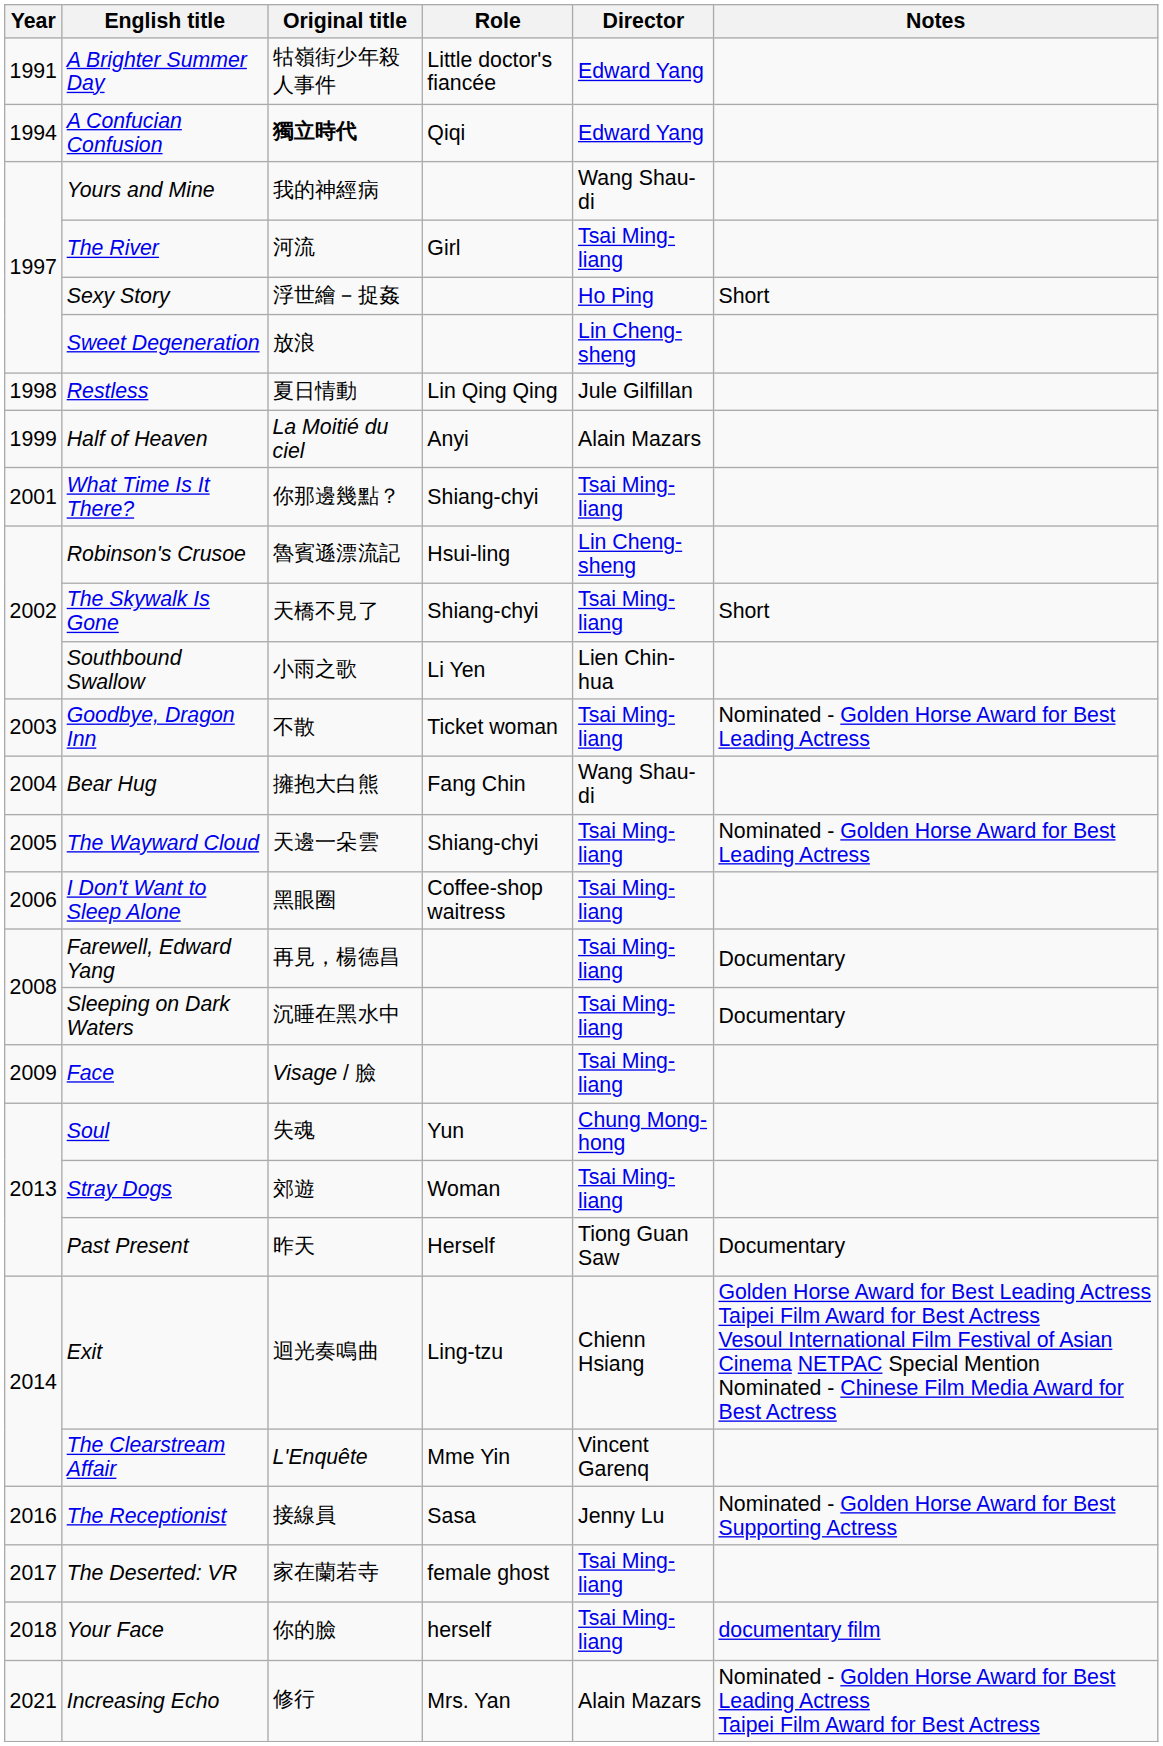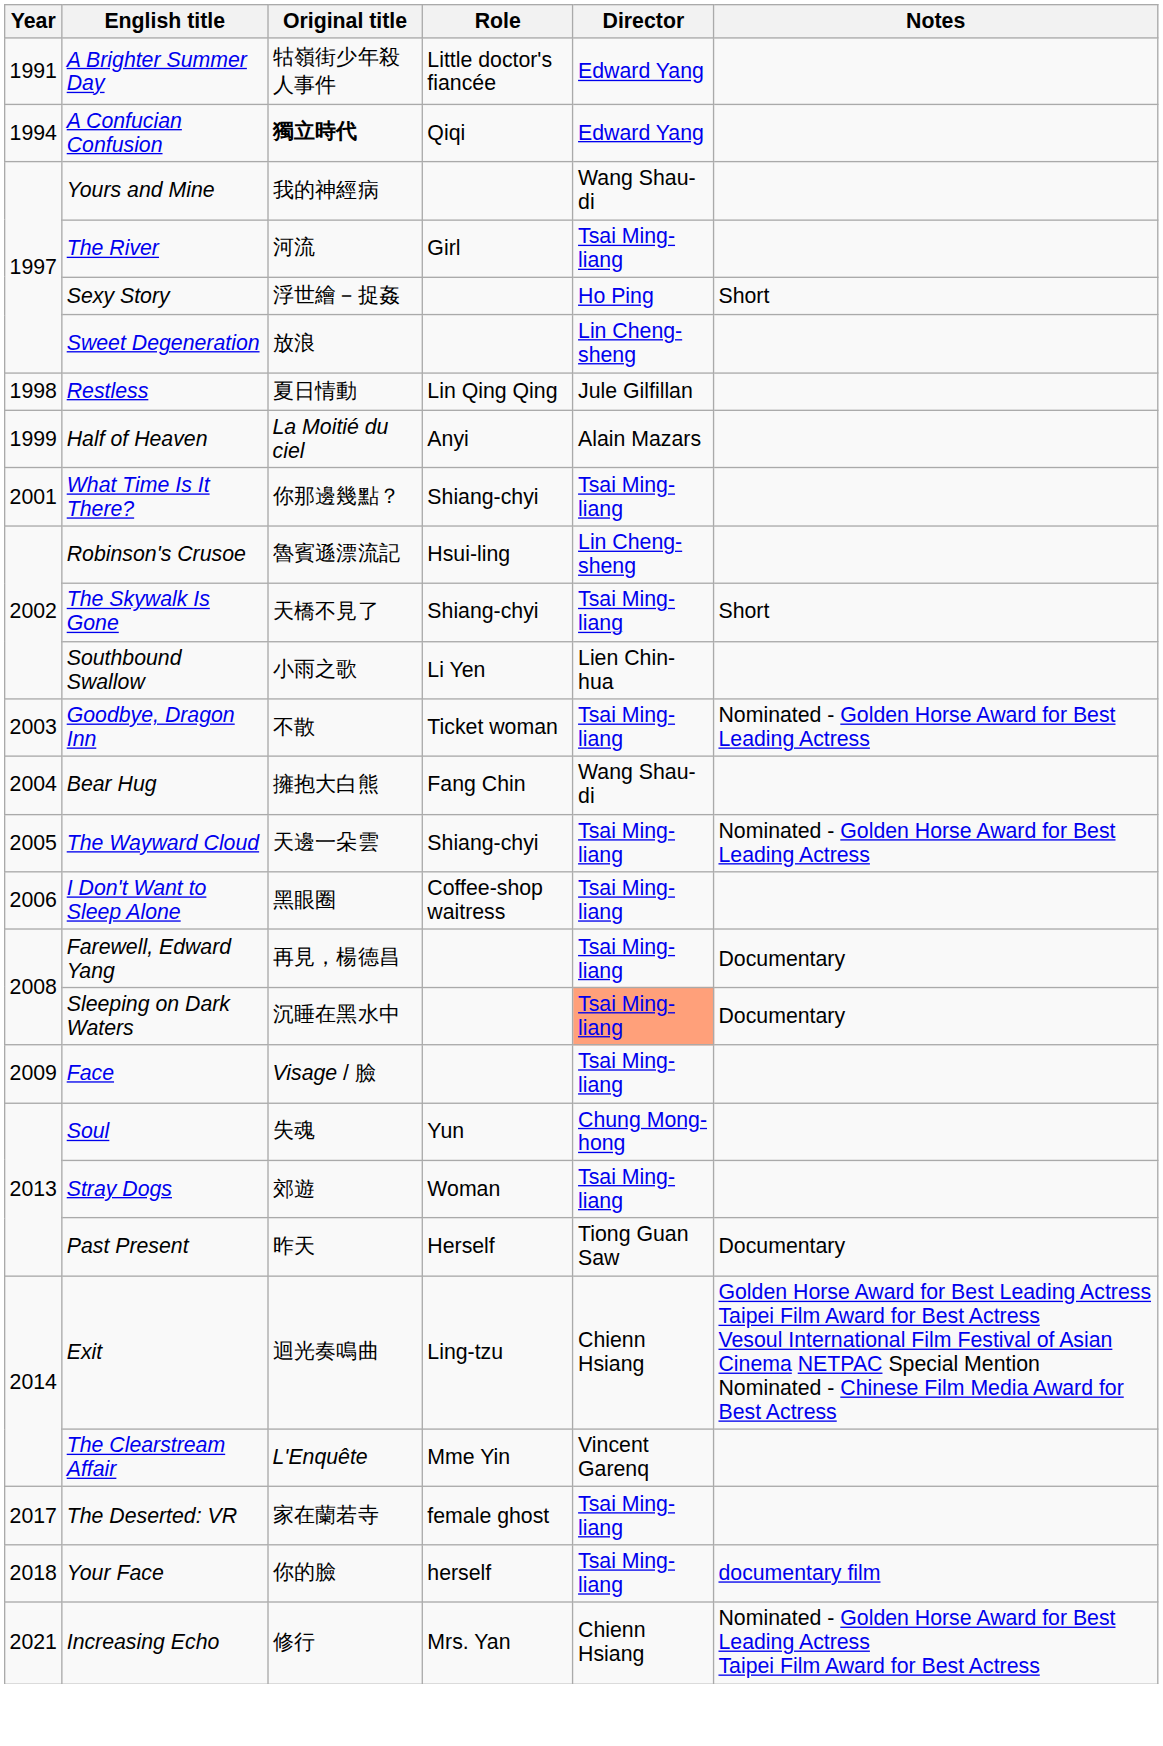 <table class="wikitable sortable">
 <tr>
 <th>Year</th>
 <th>English title</th>
 <th>Original title</th>
 <th>Role</th>
 <th>Director</th>
 <th class="unsortable">Notes</th>
 </tr>
 <tr>
 <td rowspan="1">1991</td>
 <td><em><a href='#'>A Brighter Summer Day</a></em></td>
 <td>牯嶺街少年殺人事件</td>
 <td>Little doctor's fiancée</td>
 <td><a href='#'>Edward Yang</a></td>
 <td></td>
 </tr>
 <tr>
 <td rowspan="1">1994</td>
 <td><em><a href='#'>A Confucian Confusion</a></em></td>
 <td><strong>獨立時代</strong></td>
 <td>Qiqi</td>
 <td><a href='#'>Edward Yang</a></td>
 <td></td>
 </tr>
 <tr>
 <td rowspan="4">1997</td>
 <td><em>Yours and Mine</em></td>
 <td>我的神經病</td>
 <td></td>
 <td>Wang Shau-di</td>
 <td></td>
 </tr>
 <tr>
 <td><em><a href='#'>The River</a></em></td>
 <td>河流</td>
 <td>Girl</td>
 <td><a href='#'>Tsai Ming-liang</a></td>
 <td></td>
 </tr>
 <tr>
 <td><em>Sexy Story</em></td>
 <td>浮世繪－捉姦</td>
 <td></td>
 <td><a href='#'>Ho Ping</a></td>
 <td>Short</td>
 </tr>
 <tr>
 <td><em><a href='#'>Sweet Degeneration</a></em></td>
 <td>放浪</td>
 <td></td>
 <td><a href='#'>Lin Cheng-sheng</a></td>
 <td></td>
 </tr>
 <tr>
 <td rowspan="1">1998</td>
 <td><em><a href='#'>Restless</a></em></td>
 <td>夏日情動</td>
 <td>Lin Qing Qing</td>
 <td>Jule Gilfillan</td>
 <td></td>
 </tr>
 <tr>
 <td rowspan="1">1999</td>
 <td><em>Half of Heaven</em></td>
 <td><em>La Moitié du ciel</em></td>
 <td>Anyi</td>
 <td>Alain Mazars</td>
 <td></td>
 </tr>
 <tr>
 <td rowspan="1">2001</td>
 <td><em><a href='#'>What Time Is It There?</a></em></td>
 <td>你那邊幾點？</td>
 <td>Shiang-chyi</td>
 <td><a href='#'>Tsai Ming-liang</a></td>
 <td></td>
 </tr>
 <tr>
 <td rowspan="3">2002</td>
 <td><em>Robinson's Crusoe</em></td>
 <td>魯賓遜漂流記</td>
 <td>Hsui-ling</td>
 <td><a href='#'>Lin Cheng-sheng</a></td>
 <td></td>
 </tr>
 <tr>
 <td><em><a href='#'>The Skywalk Is Gone</a></em></td>
 <td>天橋不見了</td>
 <td>Shiang-chyi</td>
 <td><a href='#'>Tsai Ming-liang</a></td>
 <td>Short</td>
 </tr>
 <tr>
 <td><em>Southbound Swallow</em></td>
 <td>小雨之歌</td>
 <td>Li Yen</td>
 <td>Lien Chin-hua</td>
 <td></td>
 </tr>
 <tr>
 <td rowspan="1">2003</td>
 <td><em><a href='#'>Goodbye, Dragon Inn</a></em></td>
 <td>不散</td>
 <td>Ticket woman</td>
 <td><a href='#'>Tsai Ming-liang</a></td>
 <td>Nominated - <a href='#'>Golden Horse Award for Best Leading Actress</a></td>
 </tr>
 <tr>
 <td rowspan="1">2004</td>
 <td><em>Bear Hug</em></td>
 <td>擁抱大白熊</td>
 <td>Fang Chin</td>
 <td>Wang Shau-di</td>
 <td></td>
 </tr>
 <tr>
 <td rowspan="1">2005</td>
 <td><em><a href='#'>The Wayward Cloud</a></em></td>
 <td>天邊一朵雲</td>
 <td>Shiang-chyi</td>
 <td><a href='#'>Tsai Ming-liang</a></td>
 <td>Nominated - <a href='#'>Golden Horse Award for Best Leading Actress</a></td>
 </tr>
 <tr>
 <td rowspan="1">2006</td>
 <td><em><a href='#'>I Don't Want to Sleep Alone</a></em></td>
 <td>黑眼圈</td>
 <td>Coffee-shop waitress</td>
 <td><a href='#'>Tsai Ming-liang</a></td>
 <td></td>
 </tr>
 <tr>
 <td rowspan="2">2008</td>
 <td><em>Farewell, Edward Yang</em></td>
 <td>再見，楊德昌</td>
 <td></td>
 <td><a href='#'>Tsai Ming-liang</a></td>
 <td>Documentary</td>
 </tr>
 <tr>
 <td><em>Sleeping on Dark Waters</em></td>
 <td>沉睡在黑水中</td>
 <td></td>
-<td><a href='#'>Tsai Ming-liang</a></td>
+<td style="background: lightsalmon;"><a href='#'>Tsai Ming-liang</a></td>
 <td>Documentary</td>
 </tr>
 <tr>
 <td rowspan="1">2009</td>
 <td><em><a href='#'>Face</a></em></td>
 <td><em>Visage</em> / 臉</td>
 <td></td>
 <td><a href='#'>Tsai Ming-liang</a></td>
 <td></td>
 </tr>
 <tr>
 <td rowspan="3">2013</td>
 <td><em><a href='#'>Soul</a></em></td>
 <td>失魂</td>
 <td>Yun</td>
 <td><a href='#'>Chung Mong-hong</a></td>
 <td></td>
 </tr>
 <tr>
 <td><em><a href='#'>Stray Dogs</a></em></td>
 <td>郊遊</td>
 <td>Woman</td>
 <td><a href='#'>Tsai Ming-liang</a></td>
 <td></td>
 </tr>
 <tr>
 <td><em>Past Present</em></td>
 <td>昨天</td>
 <td>Herself</td>
 <td>Tiong Guan Saw</td>
 <td>Documentary</td>
 </tr>
 <tr>
 <td rowspan="2">2014</td>
 <td><em>Exit</em></td>
 <td>迴光奏鳴曲</td>
 <td>Ling-tzu</td>
 <td>Chienn Hsiang</td>
 <td><a href='#'>Golden Horse Award for Best Leading Actress</a><br><a href='#'>Taipei Film Award for Best Actress</a><br><a href='#'>Vesoul International Film Festival of Asian Cinema</a> <a href='#'>NETPAC</a> Special Mention<br>Nominated - <a href='#'>Chinese Film Media Award for Best Actress</a></td>
 </tr>
 <tr>
 <td><em><a href='#'>The Clearstream Affair</a></em></td>
 <td><em>L'Enquête</em></td>
 <td>Mme Yin</td>
 <td>Vincent Garenq</td>
 <td></td>
 </tr>
 <tr>
-<td rowspan="1">2016</td>
-<td><em><a href='#'>The Receptionist</a></em></td>
-<td>接線員</td>
-<td>Sasa</td>
-<td>Jenny Lu</td>
-<td>Nominated - <a href='#'>Golden Horse Award for Best Supporting Actress</a></td>
-</tr>
-<tr>
 <td>2017</td>
 <td><em>The Deserted: VR</em></td>
 <td>家在蘭若寺</td>
 <td>female ghost</td>
 <td><a href='#'>Tsai Ming-liang</a></td>
 <td></td>
 </tr>
 <tr>
 <td>2018</td>
 <td><em>Your Face</em></td>
 <td>你的臉</td>
 <td>herself</td>
 <td><a href='#'>Tsai Ming-liang</a></td>
 <td><a href='#'>documentary film</a></td>
 </tr>
 <tr>
 <td>2021</td>
 <td><em>Increasing Echo </em></td>
 <td>修行</td>
 <td>Mrs. Yan</td>
-<td>Alain Mazars</td>
+<td>Chienn Hsiang</td>
 <td>Nominated - <a href='#'>Golden Horse Award for Best Leading Actress</a><br><a href='#'>Taipei Film Award for Best Actress</a></td>
 </tr>
 <tr>
 </tr>
 </table>
